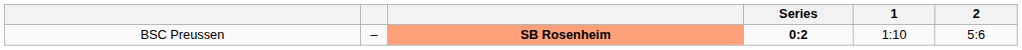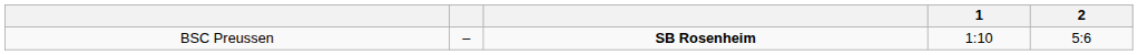 <table class="wikitable" width="80%">
 <tr style="background-color:#c0c0c0;">
 <th style="width:32.5%;"></th>
 <th style="width:2.5%;"></th>
 <th style="width:32.5%;"></th>
-<th style="width:10%;">Series</th>
 <th style="width:7.5%;">1</th>
 <th style="width:7.5%;">2</th>
 </tr>
 <tr align="center">
 <td>BSC Preussen</td>
 <td>–</td>
-<td style="background: lightsalmon;"><strong>SB Rosenheim</strong></td>
-<td><strong>0:2</strong></td>
+<td><strong>SB Rosenheim</strong></td>
 <td>1:10</td>
 <td>5:6</td>
 </tr>
 </table>
